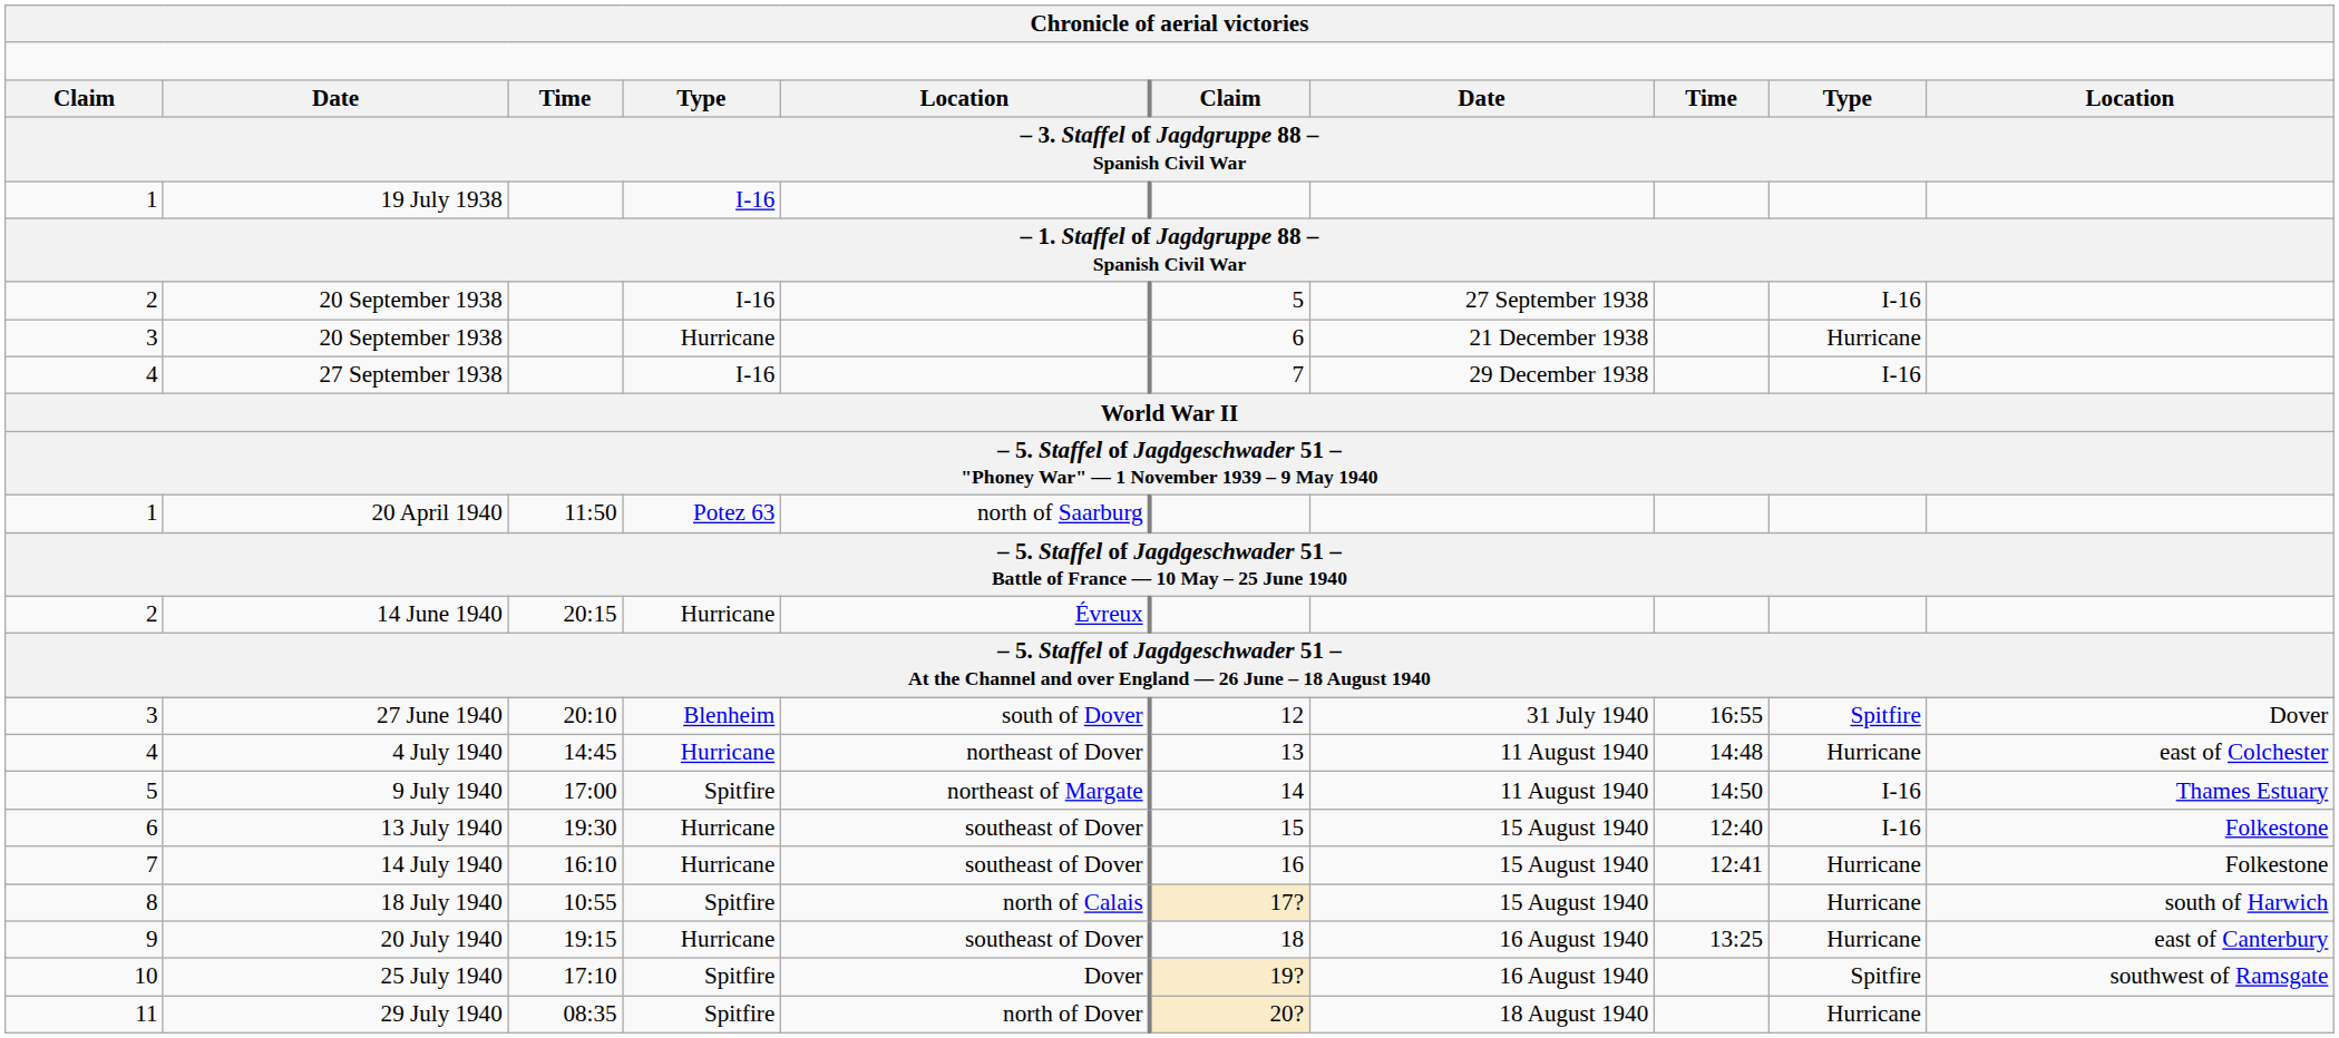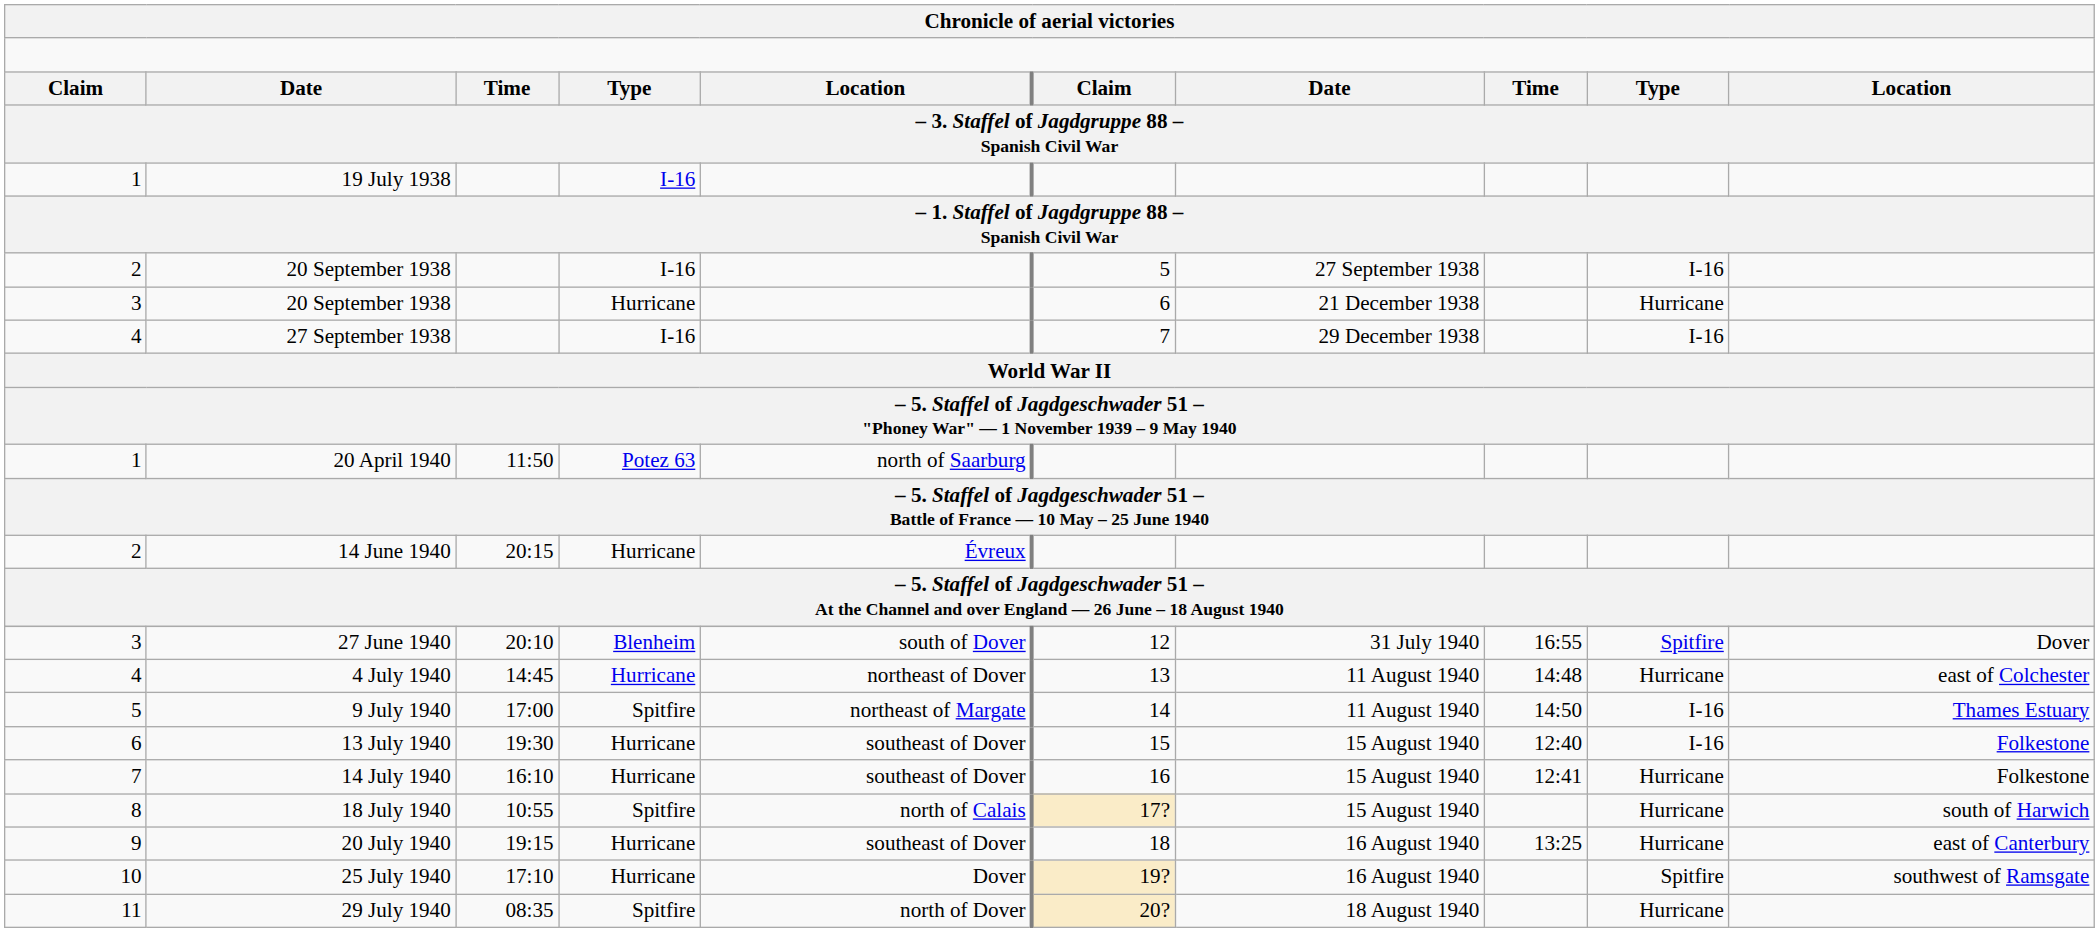 <table class="wikitable plainrowheaders collapsible" style="margin-left: auto; margin-right: auto; border: none; text-align:right; width: 100%;">
 <tr>
 <th colspan="10">Chronicle of aerial victories</th>
 </tr>
 <tr>
 <td colspan="10" style="text-align: left;"><br></td>
 </tr>
 <tr>
 <th scope="col" width="100px">Claim</th>
 <th scope="col">Date</th>
 <th scope="col">Time</th>
 <th scope="col" width="100px">Type</th>
 <th scope="col">Location</th>
 <th scope="col" style="border-left: 3px solid grey;" width="100px">Claim</th>
 <th scope="col">Date</th>
 <th scope="col">Time</th>
 <th scope="col" width="100px">Type</th>
 <th scope="col">Location</th>
 </tr>
 <tr>
 <th colspan="10">– 3. <em>Staffel</em> of <em>Jagdgruppe</em> 88 –<br><small>Spanish Civil War</small></th>
 </tr>
 <tr>
 <td>1</td>
 <td>19 July 1938</td>
 <td></td>
 <td><a href='#'>I-16</a></td>
 <td></td>
 <td style="border-left: 3px solid grey;"></td>
 <td></td>
 <td></td>
 <td></td>
 <td></td>
 </tr>
 <tr>
 <th colspan="10">– 1. <em>Staffel</em> of <em>Jagdgruppe</em> 88 –<br><small>Spanish Civil War</small></th>
 </tr>
 <tr>
 <td>2</td>
 <td>20 September 1938</td>
 <td></td>
 <td>I-16</td>
 <td></td>
 <td style="border-left: 3px solid grey;">5</td>
 <td>27 September 1938</td>
 <td></td>
 <td>I-16</td>
 <td></td>
 </tr>
 <tr>
 <td>3</td>
 <td>20 September 1938</td>
 <td></td>
 <td>Hurricane</td>
 <td></td>
 <td style="border-left: 3px solid grey;">6</td>
 <td>21 December 1938</td>
 <td></td>
 <td>Hurricane</td>
 <td></td>
 </tr>
 <tr>
 <td>4</td>
 <td>27 September 1938</td>
 <td></td>
 <td>I-16</td>
 <td></td>
 <td style="border-left: 3px solid grey;">7</td>
 <td>29 December 1938</td>
 <td></td>
 <td>I-16</td>
 <td></td>
 </tr>
 <tr>
 <th colspan="10">World War II</th>
 </tr>
 <tr>
 <th colspan="10">– 5. <em>Staffel</em> of <em>Jagdgeschwader</em> 51 –<br><small>"Phoney War" — 1 November 1939 – 9 May 1940</small></th>
 </tr>
 <tr>
 <td>1</td>
 <td>20 April 1940</td>
 <td>11:50</td>
 <td><a href='#'>Potez 63</a></td>
 <td>north of <a href='#'>Saarburg</a></td>
 <td style="border-left: 3px solid grey;"></td>
 <td></td>
 <td></td>
 <td></td>
 <td></td>
 </tr>
 <tr>
 <th colspan="10">– 5. <em>Staffel</em> of <em>Jagdgeschwader</em> 51 –<br><small>Battle of France — 10 May – 25 June 1940</small></th>
 </tr>
 <tr>
 <td>2</td>
 <td>14 June 1940</td>
 <td>20:15</td>
 <td>Hurricane</td>
 <td><a href='#'>Évreux</a></td>
 <td style="border-left: 3px solid grey;"></td>
 <td></td>
 <td></td>
 <td></td>
 <td></td>
 </tr>
 <tr>
 <th colspan="10">– 5. <em>Staffel</em> of <em>Jagdgeschwader</em> 51 –<br><small>At the Channel and over England — 26 June – 18 August 1940</small></th>
 </tr>
 <tr>
 </tr>
 <tr>
 <td>3</td>
 <td>27 June 1940</td>
 <td>20:10</td>
 <td><a href='#'>Blenheim</a></td>
 <td>south of <a href='#'>Dover</a></td>
 <td style="border-left: 3px solid grey;">12</td>
 <td>31 July 1940</td>
 <td>16:55</td>
 <td><a href='#'>Spitfire</a></td>
 <td>Dover</td>
 </tr>
 <tr>
 <td>4</td>
 <td>4 July 1940</td>
 <td>14:45</td>
 <td><a href='#'>Hurricane</a></td>
 <td>northeast of Dover</td>
 <td style="border-left: 3px solid grey;">13</td>
 <td>11 August 1940</td>
 <td>14:48</td>
 <td>Hurricane</td>
 <td>east of <a href='#'>Colchester</a></td>
 </tr>
 <tr>
 <td>5</td>
 <td>9 July 1940</td>
 <td>17:00</td>
 <td>Spitfire</td>
 <td>northeast of <a href='#'>Margate</a></td>
 <td style="border-left: 3px solid grey;">14</td>
 <td>11 August 1940</td>
 <td>14:50</td>
 <td>I-16</td>
 <td><a href='#'>Thames Estuary</a></td>
 </tr>
 <tr>
 <td>6</td>
 <td>13 July 1940</td>
 <td>19:30</td>
 <td>Hurricane</td>
 <td>southeast of Dover</td>
 <td style="border-left: 3px solid grey;">15</td>
 <td>15 August 1940</td>
 <td>12:40</td>
 <td>I-16</td>
 <td><a href='#'>Folkestone</a></td>
 </tr>
 <tr>
 <td>7</td>
 <td>14 July 1940</td>
 <td>16:10</td>
 <td>Hurricane</td>
 <td>southeast of Dover</td>
 <td style="border-left: 3px solid grey;">16</td>
 <td>15 August 1940</td>
 <td>12:41</td>
 <td>Hurricane</td>
 <td>Folkestone</td>
 </tr>
 <tr>
 <td>8</td>
 <td>18 July 1940</td>
 <td>10:55</td>
 <td>Spitfire</td>
 <td> north of <a href='#'>Calais</a></td>
 <td style="border-left: 3px solid grey; background:#faecc8">17?</td>
 <td>15 August 1940</td>
 <td></td>
 <td>Hurricane</td>
 <td>south of <a href='#'>Harwich</a></td>
 </tr>
 <tr>
 <td>9</td>
 <td>20 July 1940</td>
 <td>19:15</td>
 <td>Hurricane</td>
 <td>southeast of Dover</td>
 <td style="border-left: 3px solid grey;">18</td>
 <td>16 August 1940</td>
 <td>13:25</td>
 <td>Hurricane</td>
 <td>east of <a href='#'>Canterbury</a></td>
 </tr>
 <tr>
 <td>10</td>
 <td>25 July 1940</td>
 <td>17:10</td>
-<td>Spitfire</td>
+<td>Hurricane</td>
 <td>Dover</td>
 <td style="border-left: 3px solid grey; background:#faecc8">19?</td>
 <td>16 August 1940</td>
 <td></td>
 <td>Spitfire</td>
 <td>southwest of <a href='#'>Ramsgate</a></td>
 </tr>
 <tr>
 <td>11</td>
 <td>29 July 1940</td>
 <td>08:35</td>
 <td>Spitfire</td>
 <td> north of Dover</td>
 <td style="border-left: 3px solid grey; background:#faecc8">20?</td>
 <td>18 August 1940</td>
 <td></td>
 <td>Hurricane</td>
 <td></td>
 </tr>
 </table>
